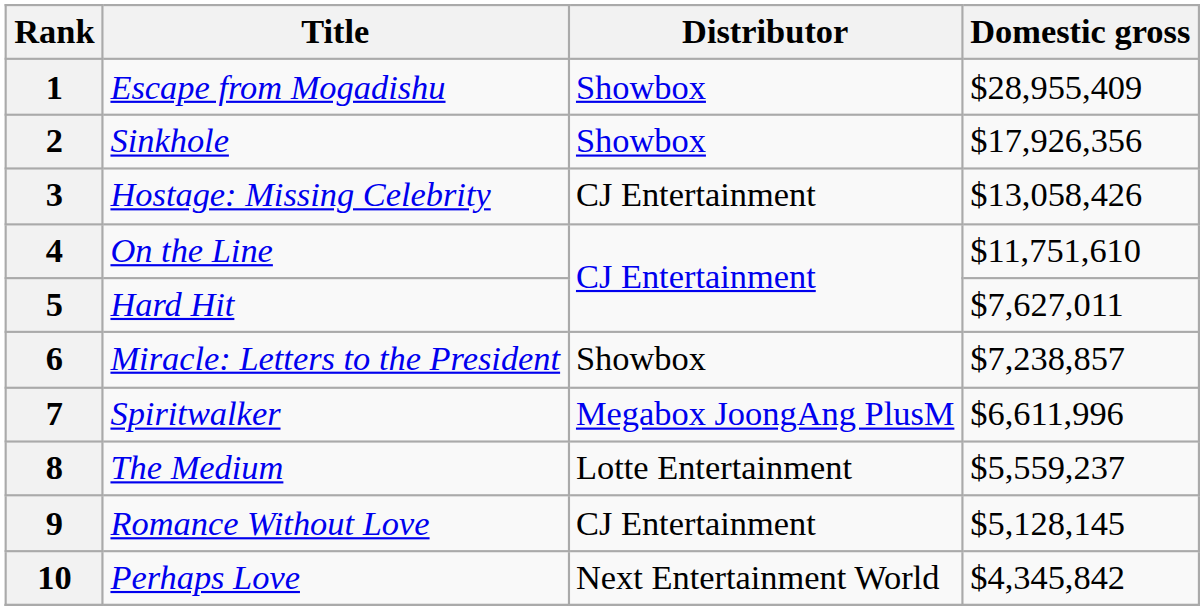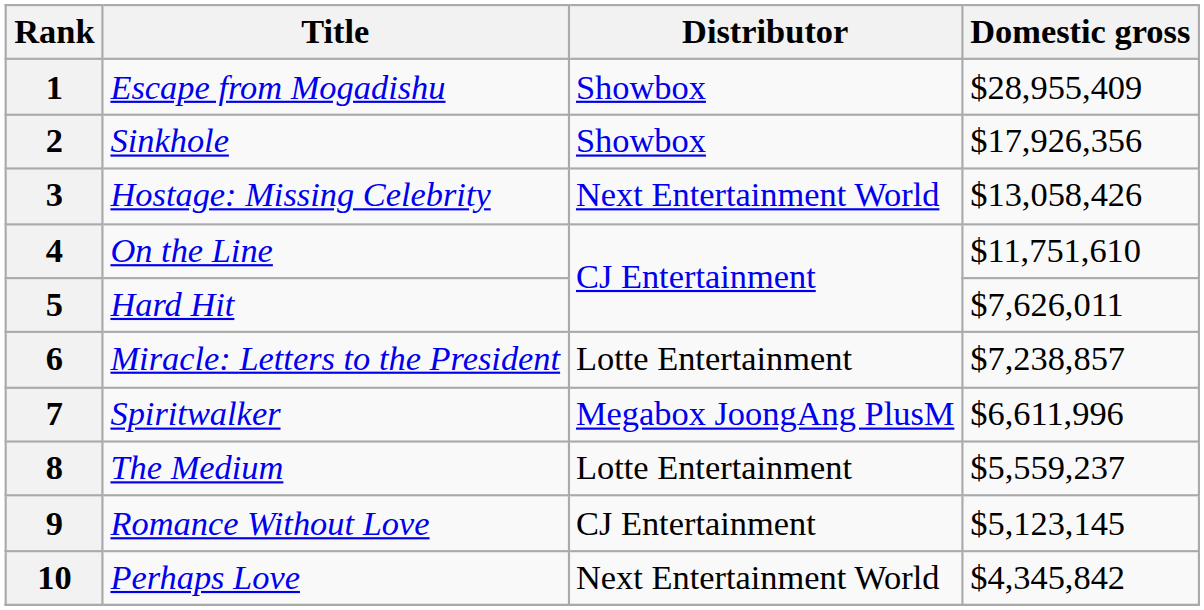 <table class="wikitable" style="margin:auto; margin:auto;">
 <tr>
 <th>Rank</th>
 <th>Title</th>
 <th>Distributor</th>
 <th>Domestic gross</th>
 </tr>
 <tr>
 <th style="text-align:center;">1</th>
 <td><em><a href='#'>Escape from Mogadishu</a></em></td>
 <td><a href='#'>Showbox</a></td>
 <td>$28,955,409</td>
 </tr>
 <tr>
 <th style="text-align:center;">2</th>
 <td><em><a href='#'>Sinkhole</a></em></td>
 <td><a href='#'>Showbox</a></td>
 <td>$17,926,356</td>
 </tr>
 <tr>
 <th style="text-align:center;">3</th>
 <td><em><a href='#'>Hostage: Missing Celebrity</a></em></td>
-<td>CJ Entertainment</td>
+<td><a href='#'>Next Entertainment World</a></td>
 <td>$13,058,426</td>
 </tr>
 <tr>
 <th style="text-align:center;">4</th>
 <td><em><a href='#'>On the Line</a></em></td>
 <td rowspan="2"><a href='#'>CJ Entertainment</a></td>
 <td>$11,751,610</td>
 </tr>
 <tr>
 <th style="text-align:center;">5</th>
 <td><em><a href='#'>Hard Hit</a></em></td>
-<td>$7,627,011</td>
+<td>$7,626,011</td>
 </tr>
 <tr>
 <th style="text-align:center;">6</th>
 <td><em><a href='#'>Miracle: Letters to the President</a></em></td>
-<td>Showbox</td>
+<td>Lotte Entertainment</td>
 <td>$7,238,857</td>
 </tr>
 <tr>
 <th style="text-align:center;">7</th>
 <td><em><a href='#'>Spiritwalker</a></em></td>
 <td><a href='#'>Megabox JoongAng PlusM</a></td>
 <td>$6,611,996</td>
 </tr>
 <tr>
 <th style="text-align:center;">8</th>
 <td><em><a href='#'>The Medium</a></em></td>
 <td>Lotte Entertainment</td>
 <td>$5,559,237</td>
 </tr>
 <tr>
 <th style="text-align:center;">9</th>
 <td><em><a href='#'>Romance Without Love</a></em></td>
 <td>CJ Entertainment</td>
-<td>$5,128,145</td>
+<td>$5,123,145</td>
 </tr>
 <tr>
 <th style="text-align:center;">10</th>
 <td><em><a href='#'>Perhaps Love</a></em></td>
 <td>Next Entertainment World</td>
 <td>$4,345,842</td>
 </tr>
 <tr>
 </tr>
 </table>
